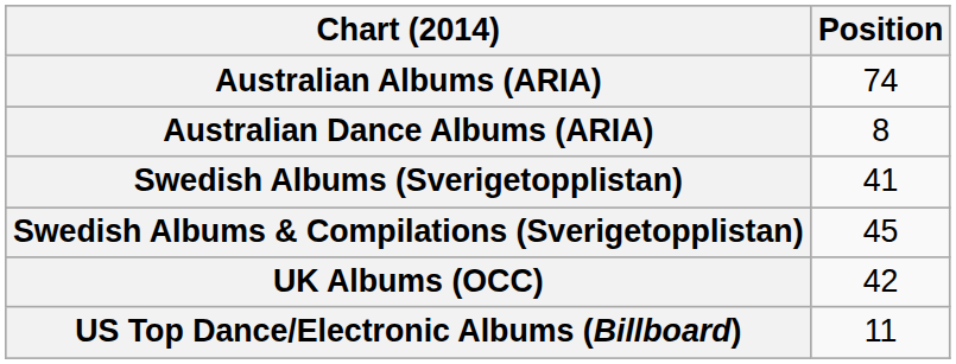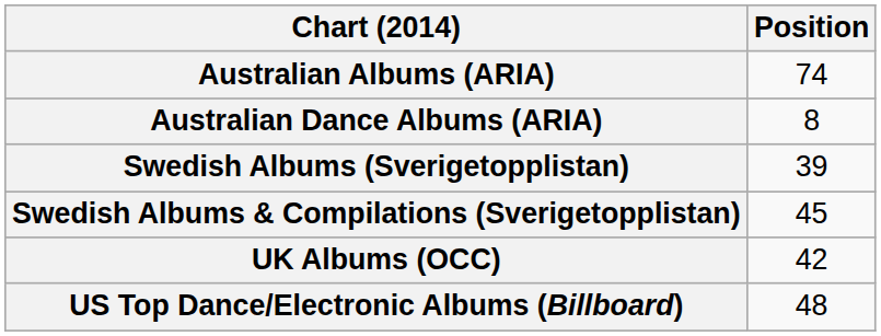 <table class="wikitable sortable plainrowheaders" style="text-align:center">
 <tr>
 <th scope="col">Chart (2014)</th>
 <th scope="col">Position</th>
 </tr>
 <tr>
 <th scope="row">Australian Albums (ARIA)</th>
 <td>74</td>
 </tr>
 <tr>
 <th scope="row">Australian Dance Albums (ARIA)</th>
 <td>8</td>
 </tr>
 <tr>
 <th scope="row">Swedish Albums (Sverigetopplistan)</th>
-<td>41</td>
+<td>39</td>
 </tr>
 <tr>
 <th scope="row">Swedish Albums & Compilations (Sverigetopplistan)</th>
 <td>45</td>
 </tr>
 <tr>
 <th scope="row">UK Albums (OCC)</th>
 <td>42</td>
 </tr>
 <tr>
 <th scope="row">US Top Dance/Electronic Albums (<em>Billboard</em>)</th>
-<td>11</td>
+<td>48</td>
 </tr>
 </table>
